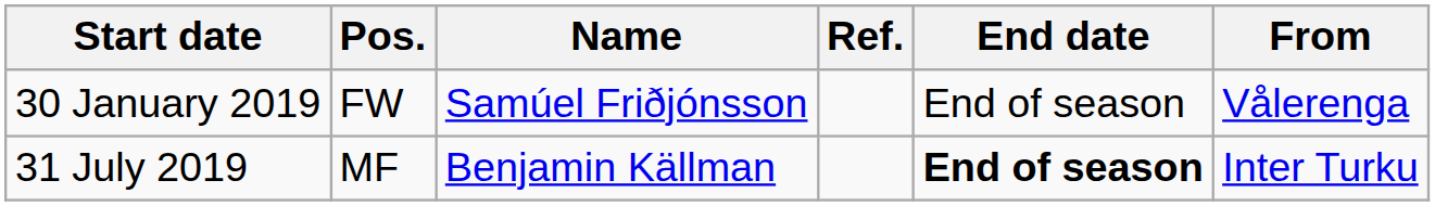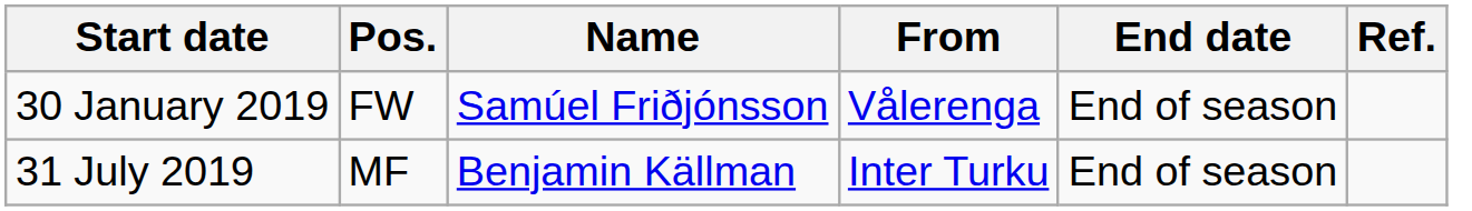 <table class="wikitable">
 <tr>
 <th>Start date</th>
 <th>Pos.</th>
 <th>Name</th>
+<th>From</th>
+<th>End date</th>
 <th>Ref.</th>
-<th>End date</th>
-<th>From</th>
 </tr>
 <tr>
 <td>30 January 2019</td>
 <td>FW</td>
 <td> <a href='#'>Samúel Friðjónsson</a></td>
+<td><a href='#'>Vålerenga</a></td>
+<td>End of season</td>
 <td></td>
-<td>End of season</td>
-<td><a href='#'>Vålerenga</a></td>
 </tr>
 <tr>
 <td>31 July 2019</td>
 <td>MF</td>
 <td> <a href='#'>Benjamin Källman</a></td>
+<td> <a href='#'>Inter Turku</a></td>
+<td>End of season</td>
 <td></td>
-<td><strong>End of season</strong></td>
-<td> <a href='#'>Inter Turku</a></td>
 </tr>
 </table>
